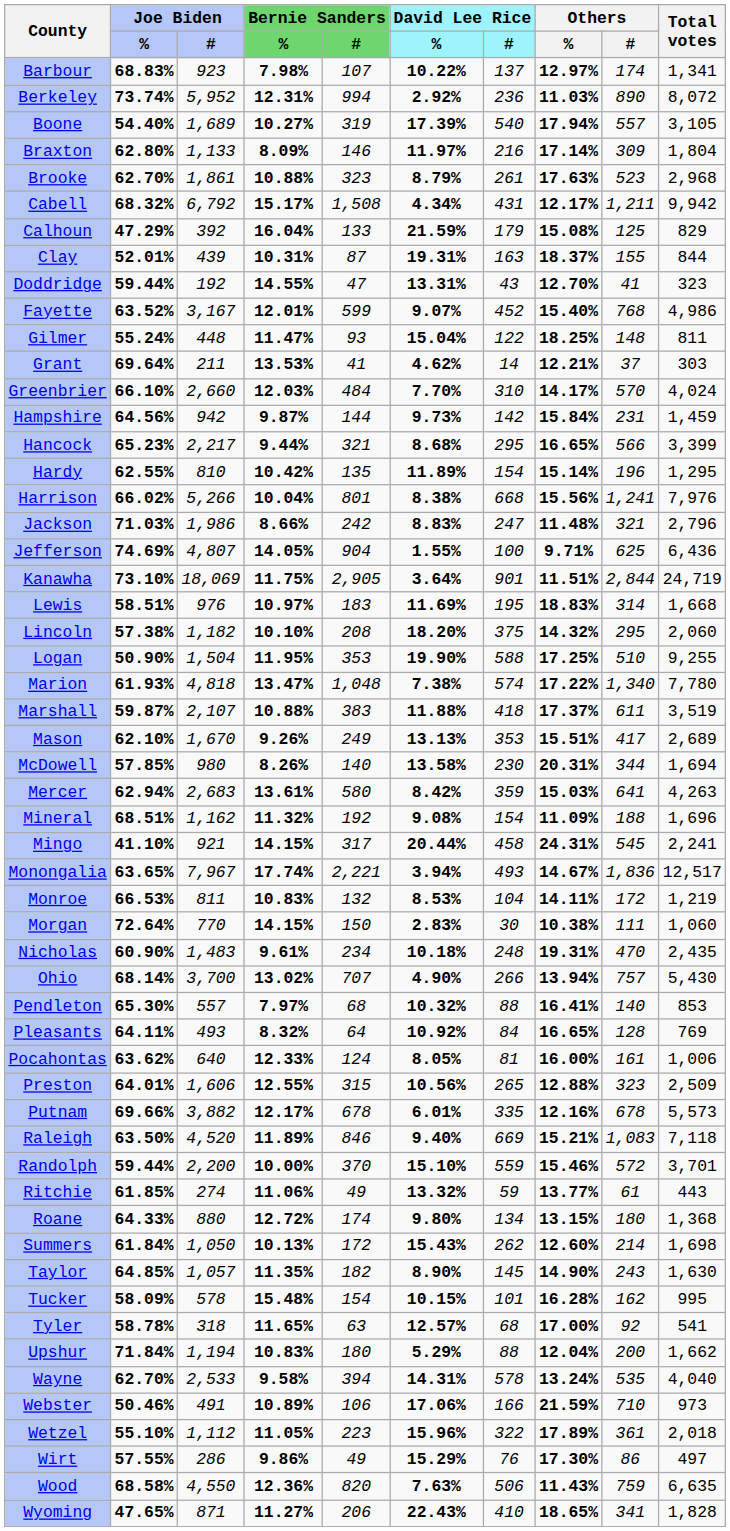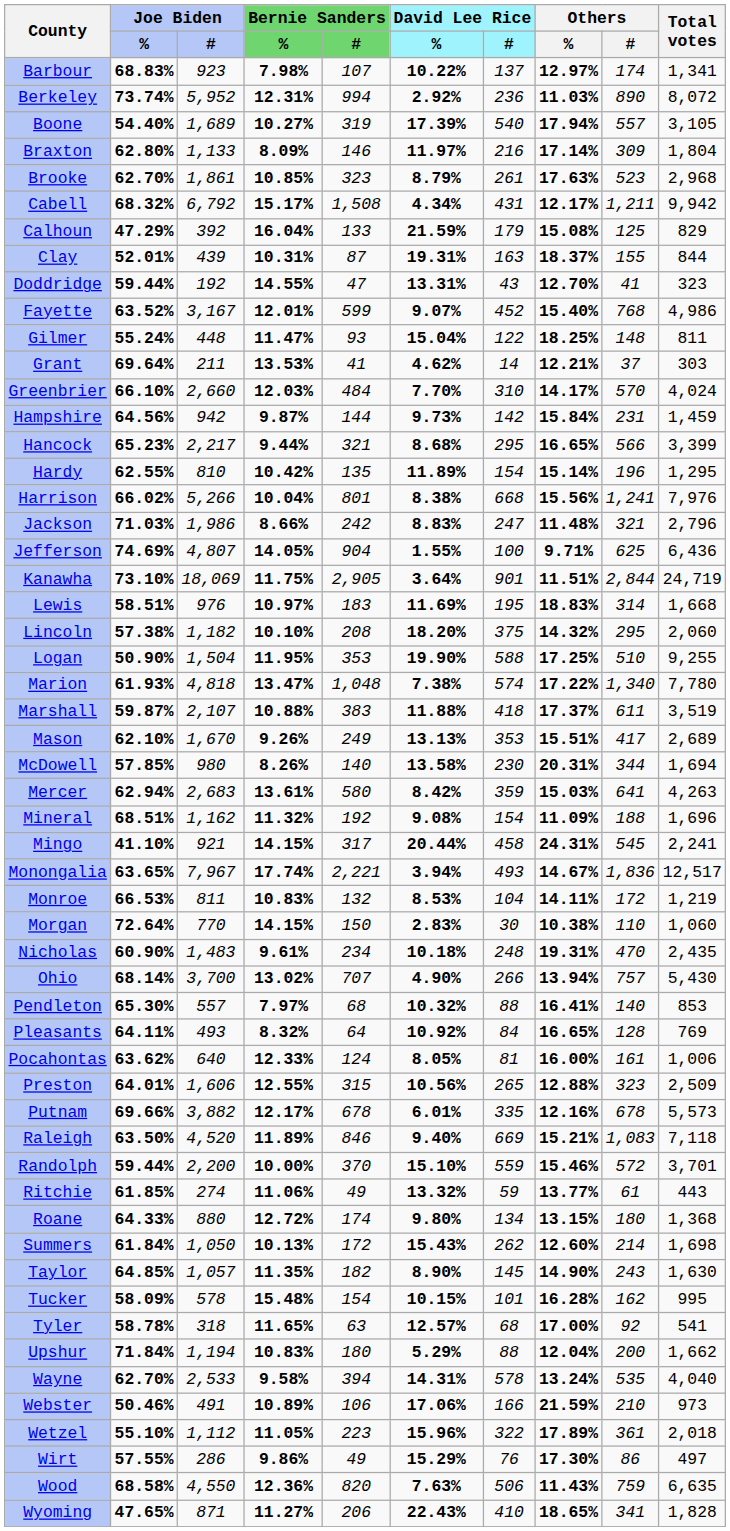 <table class="wikitable sortable" style="text-align:center;">
 <tr>
 <th rowspan="2">County</th>
 <th colspan="2" style="background:#b5c7f7;">Joe Biden</th>
 <th colspan="2" style="background:#6fd66f;">Bernie Sanders</th>
 <th colspan="2" style="background:#9ff3fc;">David Lee Rice</th>
 <th colspan="2">Others</th>
 <th rowspan="2">Total<br>votes</th>
 </tr>
 <tr>
 <th style="background:#b5c7f7;">%</th>
 <th style="background:#b5c7f7;">#</th>
 <th style="background:#6fd66f;">%</th>
 <th style="background:#6fd66f;">#</th>
 <th style="background:#9ff3fc;">%</th>
 <th style="background:#9ff3fc;">#</th>
 <th>%</th>
 <th>#</th>
 </tr>
 <tr>
 <td style="background:#b5c7f7;"><a href='#'>Barbour</a></td>
 <td><strong>68.83%</strong></td>
 <td><em>923</em></td>
 <td><strong>7.98%</strong></td>
 <td><em>107</em></td>
 <td><strong>10.22%</strong></td>
 <td><em>137</em></td>
 <td><strong>12.97%</strong></td>
 <td><em>174</em></td>
 <td>1,341</td>
 </tr>
 <tr>
 <td style="background:#b5c7f7;"><a href='#'>Berkeley</a></td>
 <td><strong>73.74%</strong></td>
 <td><em>5,952</em></td>
 <td><strong>12.31%</strong></td>
 <td><em>994</em></td>
 <td><strong>2.92%</strong></td>
 <td><em>236</em></td>
 <td><strong>11.03%</strong></td>
 <td><em>890</em></td>
 <td>8,072</td>
 </tr>
 <tr>
 <td style="background:#b5c7f7;"><a href='#'>Boone</a></td>
 <td><strong>54.40%</strong></td>
 <td><em>1,689</em></td>
 <td><strong>10.27%</strong></td>
 <td><em>319</em></td>
 <td><strong>17.39%</strong></td>
 <td><em>540</em></td>
 <td><strong>17.94%</strong></td>
 <td><em>557</em></td>
 <td>3,105</td>
 </tr>
 <tr>
 <td style="background:#b5c7f7;"><a href='#'>Braxton</a></td>
 <td><strong>62.80%</strong></td>
 <td><em>1,133</em></td>
 <td><strong>8.09%</strong></td>
 <td><em>146</em></td>
 <td><strong>11.97%</strong></td>
 <td><em>216</em></td>
 <td><strong>17.14%</strong></td>
 <td><em>309</em></td>
 <td>1,804</td>
 </tr>
 <tr>
 <td style="background:#b5c7f7;"><a href='#'>Brooke</a></td>
 <td><strong>62.70%</strong></td>
 <td><em>1,861</em></td>
-<td><strong>10.88%</strong></td>
+<td><strong>10.85%</strong></td>
 <td><em>323</em></td>
 <td><strong>8.79%</strong></td>
 <td><em>261</em></td>
 <td><strong>17.63%</strong></td>
 <td><em>523</em></td>
 <td>2,968</td>
 </tr>
 <tr>
 <td style="background:#b5c7f7;"><a href='#'>Cabell</a></td>
 <td><strong>68.32%</strong></td>
 <td><em>6,792</em></td>
 <td><strong>15.17%</strong></td>
 <td><em>1,508</em></td>
 <td><strong>4.34%</strong></td>
 <td><em>431</em></td>
 <td><strong>12.17%</strong></td>
 <td><em>1,211</em></td>
 <td>9,942</td>
 </tr>
 <tr>
 <td style="background:#b5c7f7;"><a href='#'>Calhoun</a></td>
 <td><strong>47.29%</strong></td>
 <td><em>392</em></td>
 <td><strong>16.04%</strong></td>
 <td><em>133</em></td>
 <td><strong>21.59%</strong></td>
 <td><em>179</em></td>
 <td><strong>15.08%</strong></td>
 <td><em>125</em></td>
 <td>829</td>
 </tr>
 <tr>
 <td style="background:#b5c7f7;"><a href='#'>Clay</a></td>
 <td><strong>52.01%</strong></td>
 <td><em>439</em></td>
 <td><strong>10.31%</strong></td>
 <td><em>87</em></td>
 <td><strong>19.31%</strong></td>
 <td><em>163</em></td>
 <td><strong>18.37%</strong></td>
 <td><em>155</em></td>
 <td>844</td>
 </tr>
 <tr>
 <td style="background:#b5c7f7;"><a href='#'>Doddridge</a></td>
 <td><strong>59.44%</strong></td>
 <td><em>192</em></td>
 <td><strong>14.55%</strong></td>
 <td><em>47</em></td>
 <td><strong>13.31%</strong></td>
 <td><em>43</em></td>
 <td><strong>12.70%</strong></td>
 <td><em>41</em></td>
 <td>323</td>
 </tr>
 <tr>
 <td style="background:#b5c7f7;"><a href='#'>Fayette</a></td>
 <td><strong>63.52%</strong></td>
 <td><em>3,167</em></td>
 <td><strong>12.01%</strong></td>
 <td><em>599</em></td>
 <td><strong>9.07%</strong></td>
 <td><em>452</em></td>
 <td><strong>15.40%</strong></td>
 <td><em>768</em></td>
 <td>4,986</td>
 </tr>
 <tr>
 <td style="background:#b5c7f7;"><a href='#'>Gilmer</a></td>
 <td><strong>55.24%</strong></td>
 <td><em>448</em></td>
 <td><strong>11.47%</strong></td>
 <td><em>93</em></td>
 <td><strong>15.04%</strong></td>
 <td><em>122</em></td>
 <td><strong>18.25%</strong></td>
 <td><em>148</em></td>
 <td>811</td>
 </tr>
 <tr>
 <td style="background:#b5c7f7;"><a href='#'>Grant</a></td>
 <td><strong>69.64%</strong></td>
 <td><em>211</em></td>
 <td><strong>13.53%</strong></td>
 <td><em>41</em></td>
 <td><strong>4.62%</strong></td>
 <td><em>14</em></td>
 <td><strong>12.21%</strong></td>
 <td><em>37</em></td>
 <td>303</td>
 </tr>
 <tr>
 <td style="background:#b5c7f7;"><a href='#'>Greenbrier</a></td>
 <td><strong>66.10%</strong></td>
 <td><em>2,660</em></td>
 <td><strong>12.03%</strong></td>
 <td><em>484</em></td>
 <td><strong>7.70%</strong></td>
 <td><em>310</em></td>
 <td><strong>14.17%</strong></td>
 <td><em>570</em></td>
 <td>4,024</td>
 </tr>
 <tr>
 <td style="background:#b5c7f7;"><a href='#'>Hampshire</a></td>
 <td><strong>64.56%</strong></td>
 <td><em>942</em></td>
 <td><strong>9.87%</strong></td>
 <td><em>144</em></td>
 <td><strong>9.73%</strong></td>
 <td><em>142</em></td>
 <td><strong>15.84%</strong></td>
 <td><em>231</em></td>
 <td>1,459</td>
 </tr>
 <tr>
 <td style="background:#b5c7f7;"><a href='#'>Hancock</a></td>
 <td><strong>65.23%</strong></td>
 <td><em>2,217</em></td>
 <td><strong>9.44%</strong></td>
 <td><em>321</em></td>
 <td><strong>8.68%</strong></td>
 <td><em>295</em></td>
 <td><strong>16.65%</strong></td>
 <td><em>566</em></td>
 <td>3,399</td>
 </tr>
 <tr>
 <td style="background:#b5c7f7;"><a href='#'>Hardy</a></td>
 <td><strong>62.55%</strong></td>
 <td><em>810</em></td>
 <td><strong>10.42%</strong></td>
 <td><em>135</em></td>
 <td><strong>11.89%</strong></td>
 <td><em>154</em></td>
 <td><strong>15.14%</strong></td>
 <td><em>196</em></td>
 <td>1,295</td>
 </tr>
 <tr>
 <td style="background:#b5c7f7;"><a href='#'>Harrison</a></td>
 <td><strong>66.02%</strong></td>
 <td><em>5,266</em></td>
 <td><strong>10.04%</strong></td>
 <td><em>801</em></td>
 <td><strong>8.38%</strong></td>
 <td><em>668</em></td>
 <td><strong>15.56%</strong></td>
 <td><em>1,241</em></td>
 <td>7,976</td>
 </tr>
 <tr>
 <td style="background:#b5c7f7;"><a href='#'>Jackson</a></td>
 <td><strong>71.03%</strong></td>
 <td><em>1,986</em></td>
 <td><strong>8.66%</strong></td>
 <td><em>242</em></td>
 <td><strong>8.83%</strong></td>
 <td><em>247</em></td>
 <td><strong>11.48%</strong></td>
 <td><em>321</em></td>
 <td>2,796</td>
 </tr>
 <tr>
 <td style="background:#b5c7f7;"><a href='#'>Jefferson</a></td>
 <td><strong>74.69%</strong></td>
 <td><em>4,807</em></td>
 <td><strong>14.05%</strong></td>
 <td><em>904</em></td>
 <td><strong>1.55%</strong></td>
 <td><em>100</em></td>
 <td><strong>9.71%</strong></td>
 <td><em>625</em></td>
 <td>6,436</td>
 </tr>
 <tr>
 <td style="background:#b5c7f7;"><a href='#'>Kanawha</a></td>
 <td><strong>73.10%</strong></td>
 <td><em>18,069</em></td>
 <td><strong>11.75%</strong></td>
 <td><em>2,905</em></td>
 <td><strong>3.64%</strong></td>
 <td><em>901</em></td>
 <td><strong>11.51%</strong></td>
 <td><em>2,844</em></td>
 <td>24,719</td>
 </tr>
 <tr>
 <td style="background:#b5c7f7;"><a href='#'>Lewis</a></td>
 <td><strong>58.51%</strong></td>
 <td><em>976</em></td>
 <td><strong>10.97%</strong></td>
 <td><em>183</em></td>
 <td><strong>11.69%</strong></td>
 <td><em>195</em></td>
 <td><strong>18.83%</strong></td>
 <td><em>314</em></td>
 <td>1,668</td>
 </tr>
 <tr>
 <td style="background:#b5c7f7;"><a href='#'>Lincoln</a></td>
 <td><strong>57.38%</strong></td>
 <td><em>1,182</em></td>
 <td><strong>10.10%</strong></td>
 <td><em>208</em></td>
 <td><strong>18.20%</strong></td>
 <td><em>375</em></td>
 <td><strong>14.32%</strong></td>
 <td><em>295</em></td>
 <td>2,060</td>
 </tr>
 <tr>
 <td style="background:#b5c7f7;"><a href='#'>Logan</a></td>
 <td><strong>50.90%</strong></td>
 <td><em>1,504</em></td>
 <td><strong>11.95%</strong></td>
 <td><em>353</em></td>
 <td><strong>19.90%</strong></td>
 <td><em>588</em></td>
 <td><strong>17.25%</strong></td>
 <td><em>510</em></td>
 <td>9,255</td>
 </tr>
 <tr>
 <td style="background:#b5c7f7;"><a href='#'>Marion</a></td>
 <td><strong>61.93%</strong></td>
 <td><em>4,818</em></td>
 <td><strong>13.47%</strong></td>
 <td><em>1,048</em></td>
 <td><strong>7.38%</strong></td>
 <td><em>574</em></td>
 <td><strong>17.22%</strong></td>
 <td><em>1,340</em></td>
 <td>7,780</td>
 </tr>
 <tr>
 <td style="background:#b5c7f7;"><a href='#'>Marshall</a></td>
 <td><strong>59.87%</strong></td>
 <td><em>2,107</em></td>
 <td><strong>10.88%</strong></td>
 <td><em>383</em></td>
 <td><strong>11.88%</strong></td>
 <td><em>418</em></td>
 <td><strong>17.37%</strong></td>
 <td><em>611</em></td>
 <td>3,519</td>
 </tr>
 <tr>
 <td style="background:#b5c7f7;"><a href='#'>Mason</a></td>
 <td><strong>62.10%</strong></td>
 <td><em>1,670</em></td>
 <td><strong>9.26%</strong></td>
 <td><em>249</em></td>
 <td><strong>13.13%</strong></td>
 <td><em>353</em></td>
 <td><strong>15.51%</strong></td>
 <td><em>417</em></td>
 <td>2,689</td>
 </tr>
 <tr>
 <td style="background:#b5c7f7;"><a href='#'>McDowell</a></td>
 <td><strong>57.85%</strong></td>
 <td><em>980</em></td>
 <td><strong>8.26%</strong></td>
 <td><em>140</em></td>
 <td><strong>13.58%</strong></td>
 <td><em>230</em></td>
 <td><strong>20.31%</strong></td>
 <td><em>344</em></td>
 <td>1,694</td>
 </tr>
 <tr>
 <td style="background:#b5c7f7;"><a href='#'>Mercer</a></td>
 <td><strong>62.94%</strong></td>
 <td><em>2,683</em></td>
 <td><strong>13.61%</strong></td>
 <td><em>580</em></td>
 <td><strong>8.42%</strong></td>
 <td><em>359</em></td>
 <td><strong>15.03%</strong></td>
 <td><em>641</em></td>
 <td>4,263</td>
 </tr>
 <tr>
 <td style="background:#b5c7f7;"><a href='#'>Mineral</a></td>
 <td><strong>68.51%</strong></td>
 <td><em>1,162</em></td>
 <td><strong>11.32%</strong></td>
 <td><em>192</em></td>
 <td><strong>9.08%</strong></td>
 <td><em>154</em></td>
 <td><strong>11.09%</strong></td>
 <td><em>188</em></td>
 <td>1,696</td>
 </tr>
 <tr>
 <td style="background:#b5c7f7;"><a href='#'>Mingo</a></td>
 <td><strong>41.10%</strong></td>
 <td><em>921</em></td>
 <td><strong>14.15%</strong></td>
 <td><em>317</em></td>
 <td><strong>20.44%</strong></td>
 <td><em>458</em></td>
 <td><strong>24.31%</strong></td>
 <td><em>545</em></td>
 <td>2,241</td>
 </tr>
 <tr>
 <td style="background:#b5c7f7;"><a href='#'>Monongalia</a></td>
 <td><strong>63.65%</strong></td>
 <td><em>7,967</em></td>
 <td><strong>17.74%</strong></td>
 <td><em>2,221</em></td>
 <td><strong>3.94%</strong></td>
 <td><em>493</em></td>
 <td><strong>14.67%</strong></td>
 <td><em>1,836</em></td>
 <td>12,517</td>
 </tr>
 <tr>
 <td style="background:#b5c7f7;"><a href='#'>Monroe</a></td>
 <td><strong>66.53%</strong></td>
 <td><em>811</em></td>
 <td><strong>10.83%</strong></td>
 <td><em>132</em></td>
 <td><strong>8.53%</strong></td>
 <td><em>104</em></td>
 <td><strong>14.11%</strong></td>
 <td><em>172</em></td>
 <td>1,219</td>
 </tr>
 <tr>
 <td style="background:#b5c7f7;"><a href='#'>Morgan</a></td>
 <td><strong>72.64%</strong></td>
 <td><em>770</em></td>
 <td><strong>14.15%</strong></td>
 <td><em>150</em></td>
 <td><strong>2.83%</strong></td>
 <td><em>30</em></td>
 <td><strong>10.38%</strong></td>
-<td><em>111</em></td>
+<td><em>110</em></td>
 <td>1,060</td>
 </tr>
 <tr>
 <td style="background:#b5c7f7;"><a href='#'>Nicholas</a></td>
 <td><strong>60.90%</strong></td>
 <td><em>1,483</em></td>
 <td><strong>9.61%</strong></td>
 <td><em>234</em></td>
 <td><strong>10.18%</strong></td>
 <td><em>248</em></td>
 <td><strong>19.31%</strong></td>
 <td><em>470</em></td>
 <td>2,435</td>
 </tr>
 <tr>
 <td style="background:#b5c7f7;"><a href='#'>Ohio</a></td>
 <td><strong>68.14%</strong></td>
 <td><em>3,700</em></td>
 <td><strong>13.02%</strong></td>
 <td><em>707</em></td>
 <td><strong>4.90%</strong></td>
 <td><em>266</em></td>
 <td><strong>13.94%</strong></td>
 <td><em>757</em></td>
 <td>5,430</td>
 </tr>
 <tr>
 <td style="background:#b5c7f7;"><a href='#'>Pendleton</a></td>
 <td><strong>65.30%</strong></td>
 <td><em>557</em></td>
 <td><strong>7.97%</strong></td>
 <td><em>68</em></td>
 <td><strong>10.32%</strong></td>
 <td><em>88</em></td>
 <td><strong>16.41%</strong></td>
 <td><em>140</em></td>
 <td>853</td>
 </tr>
 <tr>
 <td style="background:#b5c7f7;"><a href='#'>Pleasants</a></td>
 <td><strong>64.11%</strong></td>
 <td><em>493</em></td>
 <td><strong>8.32%</strong></td>
 <td><em>64</em></td>
 <td><strong>10.92%</strong></td>
 <td><em>84</em></td>
 <td><strong>16.65%</strong></td>
 <td><em>128</em></td>
 <td>769</td>
 </tr>
 <tr>
 <td style="background:#b5c7f7;"><a href='#'>Pocahontas</a></td>
 <td><strong>63.62%</strong></td>
 <td><em>640</em></td>
 <td><strong>12.33%</strong></td>
 <td><em>124</em></td>
 <td><strong>8.05%</strong></td>
 <td><em>81</em></td>
 <td><strong>16.00%</strong></td>
 <td><em>161</em></td>
 <td>1,006</td>
 </tr>
 <tr>
 <td style="background:#b5c7f7;"><a href='#'>Preston</a></td>
 <td><strong>64.01%</strong></td>
 <td><em>1,606</em></td>
 <td><strong>12.55%</strong></td>
 <td><em>315</em></td>
 <td><strong>10.56%</strong></td>
 <td><em>265</em></td>
 <td><strong>12.88%</strong></td>
 <td><em>323</em></td>
 <td>2,509</td>
 </tr>
 <tr>
 <td style="background:#b5c7f7;"><a href='#'>Putnam</a></td>
 <td><strong>69.66%</strong></td>
 <td><em>3,882</em></td>
 <td><strong>12.17%</strong></td>
 <td><em>678</em></td>
 <td><strong>6.01%</strong></td>
 <td><em>335</em></td>
 <td><strong>12.16%</strong></td>
 <td><em>678</em></td>
 <td>5,573</td>
 </tr>
 <tr>
 <td style="background:#b5c7f7;"><a href='#'>Raleigh</a></td>
 <td><strong>63.50%</strong></td>
 <td><em>4,520</em></td>
 <td><strong>11.89%</strong></td>
 <td><em>846</em></td>
 <td><strong>9.40%</strong></td>
 <td><em>669</em></td>
 <td><strong>15.21%</strong></td>
 <td><em>1,083</em></td>
 <td>7,118</td>
 </tr>
 <tr>
 <td style="background:#b5c7f7;"><a href='#'>Randolph</a></td>
 <td><strong>59.44%</strong></td>
 <td><em>2,200</em></td>
 <td><strong>10.00%</strong></td>
 <td><em>370</em></td>
 <td><strong>15.10%</strong></td>
 <td><em>559</em></td>
 <td><strong>15.46%</strong></td>
 <td><em>572</em></td>
 <td>3,701</td>
 </tr>
 <tr>
 <td style="background:#b5c7f7;"><a href='#'>Ritchie</a></td>
 <td><strong>61.85%</strong></td>
 <td><em>274</em></td>
 <td><strong>11.06%</strong></td>
 <td><em>49</em></td>
 <td><strong>13.32%</strong></td>
 <td><em>59</em></td>
 <td><strong>13.77%</strong></td>
 <td><em>61</em></td>
 <td>443</td>
 </tr>
 <tr>
 <td style="background:#b5c7f7;"><a href='#'>Roane</a></td>
 <td><strong>64.33%</strong></td>
 <td><em>880</em></td>
 <td><strong>12.72%</strong></td>
 <td><em>174</em></td>
 <td><strong>9.80%</strong></td>
 <td><em>134</em></td>
 <td><strong>13.15%</strong></td>
 <td><em>180</em></td>
 <td>1,368</td>
 </tr>
 <tr>
 <td style="background:#b5c7f7;"><a href='#'>Summers</a></td>
 <td><strong>61.84%</strong></td>
 <td><em>1,050</em></td>
 <td><strong>10.13%</strong></td>
 <td><em>172</em></td>
 <td><strong>15.43%</strong></td>
 <td><em>262</em></td>
 <td><strong>12.60%</strong></td>
 <td><em>214</em></td>
 <td>1,698</td>
 </tr>
 <tr>
 <td style="background:#b5c7f7;"><a href='#'>Taylor</a></td>
 <td><strong>64.85%</strong></td>
 <td><em>1,057</em></td>
 <td><strong>11.35%</strong></td>
 <td><em>182</em></td>
 <td><strong>8.90%</strong></td>
 <td><em>145</em></td>
 <td><strong>14.90%</strong></td>
 <td><em>243</em></td>
 <td>1,630</td>
 </tr>
 <tr>
 <td style="background:#b5c7f7;"><a href='#'>Tucker</a></td>
 <td><strong>58.09%</strong></td>
 <td><em>578</em></td>
 <td><strong>15.48%</strong></td>
 <td><em>154</em></td>
 <td><strong>10.15%</strong></td>
 <td><em>101</em></td>
 <td><strong>16.28%</strong></td>
 <td><em>162</em></td>
 <td>995</td>
 </tr>
 <tr>
 <td style="background:#b5c7f7;"><a href='#'>Tyler</a></td>
 <td><strong>58.78%</strong></td>
 <td><em>318</em></td>
 <td><strong>11.65%</strong></td>
 <td><em>63</em></td>
 <td><strong>12.57%</strong></td>
 <td><em>68</em></td>
 <td><strong>17.00%</strong></td>
 <td><em>92</em></td>
 <td>541</td>
 </tr>
 <tr>
 <td style="background:#b5c7f7;"><a href='#'>Upshur</a></td>
 <td><strong>71.84%</strong></td>
 <td><em>1,194</em></td>
 <td><strong>10.83%</strong></td>
 <td><em>180</em></td>
 <td><strong>5.29%</strong></td>
 <td><em>88</em></td>
 <td><strong>12.04%</strong></td>
 <td><em>200</em></td>
 <td>1,662</td>
 </tr>
 <tr>
 <td style="background:#b5c7f7;"><a href='#'>Wayne</a></td>
 <td><strong>62.70%</strong></td>
 <td><em>2,533</em></td>
 <td><strong>9.58%</strong></td>
 <td><em>394</em></td>
 <td><strong>14.31%</strong></td>
 <td><em>578</em></td>
 <td><strong>13.24%</strong></td>
 <td><em>535</em></td>
 <td>4,040</td>
 </tr>
 <tr>
 <td style="background:#b5c7f7;"><a href='#'>Webster</a></td>
 <td><strong>50.46%</strong></td>
 <td><em>491</em></td>
 <td><strong>10.89%</strong></td>
 <td><em>106</em></td>
 <td><strong>17.06%</strong></td>
 <td><em>166</em></td>
 <td><strong>21.59%</strong></td>
-<td><em>710</em></td>
+<td><em>210</em></td>
 <td>973</td>
 </tr>
 <tr>
 <td style="background:#b5c7f7;"><a href='#'>Wetzel</a></td>
 <td><strong>55.10%</strong></td>
 <td><em>1,112</em></td>
 <td><strong>11.05%</strong></td>
 <td><em>223</em></td>
 <td><strong>15.96%</strong></td>
 <td><em>322</em></td>
 <td><strong>17.89%</strong></td>
 <td><em>361</em></td>
 <td>2,018</td>
 </tr>
 <tr>
 <td style="background:#b5c7f7;"><a href='#'>Wirt</a></td>
 <td><strong>57.55%</strong></td>
 <td><em>286</em></td>
 <td><strong>9.86%</strong></td>
 <td><em>49</em></td>
 <td><strong>15.29%</strong></td>
 <td><em>76</em></td>
 <td><strong>17.30%</strong></td>
 <td><em>86</em></td>
 <td>497</td>
 </tr>
 <tr>
 <td style="background:#b5c7f7;"><a href='#'>Wood</a></td>
 <td><strong>68.58%</strong></td>
 <td><em>4,550</em></td>
 <td><strong>12.36%</strong></td>
 <td><em>820</em></td>
 <td><strong>7.63%</strong></td>
 <td><em>506</em></td>
 <td><strong>11.43%</strong></td>
 <td><em>759</em></td>
 <td>6,635</td>
 </tr>
 <tr>
 <td style="background:#b5c7f7;"><a href='#'>Wyoming</a></td>
 <td><strong>47.65%</strong></td>
 <td><em>871</em></td>
 <td><strong>11.27%</strong></td>
 <td><em>206</em></td>
 <td><strong>22.43%</strong></td>
 <td><em>410</em></td>
 <td><strong>18.65%</strong></td>
 <td><em>341</em></td>
 <td>1,828</td>
 </tr>
 </table>
